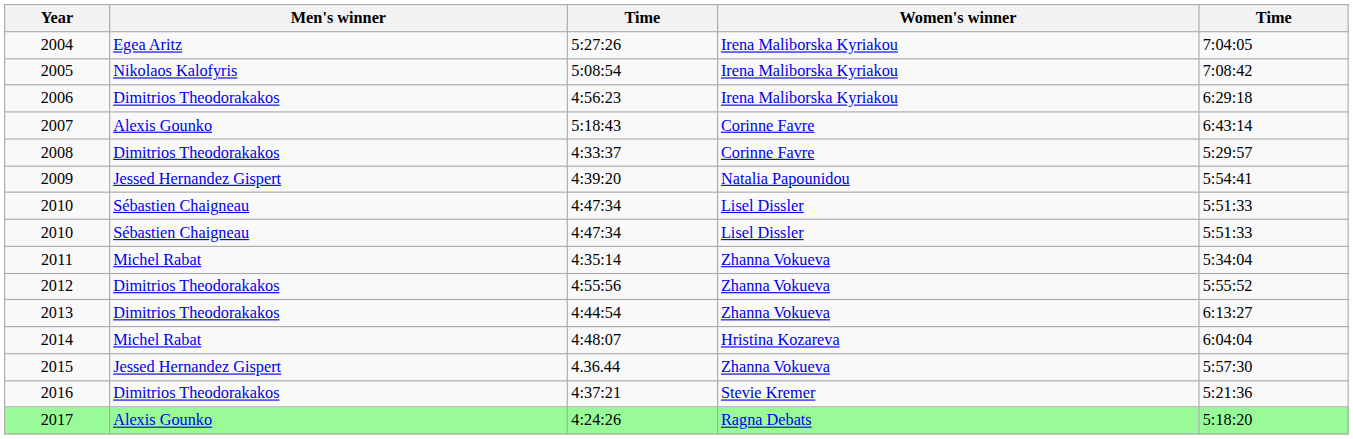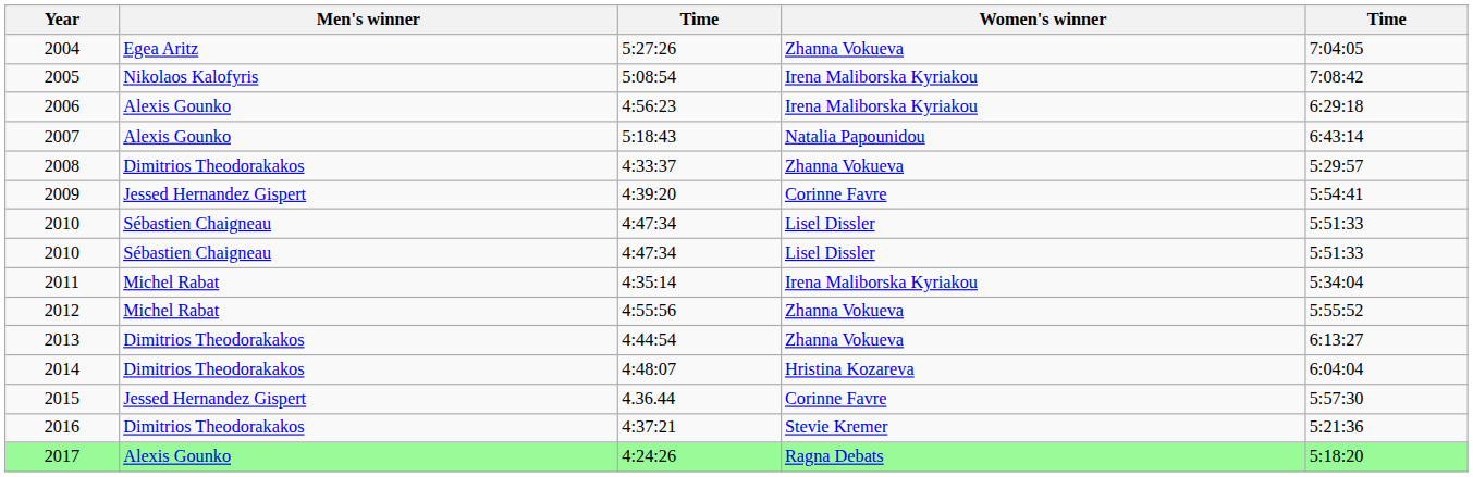 <table class="wikitable" width=60% style="font-size:90%; text-align:left;">
 <tr>
 <th>Year</th>
 <th>Men's winner</th>
 <th>Time</th>
 <th>Women's winner</th>
 <th>Time</th>
 </tr>
 <tr>
 <td align=center>2004</td>
 <td> <a href='#'>Egea Aritz</a></td>
 <td>5:27:26</td>
-<td> <a href='#'>Irena Maliborska Kyriakou</a></td>
+<td> <a href='#'>Zhanna Vokueva</a></td>
 <td>7:04:05</td>
 </tr>
 <tr>
 <td align=center>2005</td>
 <td> <a href='#'>Nikolaos Kalofyris</a></td>
 <td>5:08:54</td>
 <td> <a href='#'>Irena Maliborska Kyriakou</a></td>
 <td>7:08:42</td>
 </tr>
 <tr>
 <td align=center>2006</td>
-<td> <a href='#'>Dimitrios Theodorakakos</a></td>
+<td> <a href='#'>Alexis Gounko</a></td>
 <td>4:56:23</td>
 <td> <a href='#'>Irena Maliborska Kyriakou</a></td>
 <td>6:29:18</td>
 </tr>
 <tr>
 <td align=center>2007</td>
 <td> <a href='#'>Alexis Gounko</a></td>
 <td>5:18:43</td>
-<td> <a href='#'>Corinne Favre</a></td>
+<td> <a href='#'>Natalia Papounidou</a></td>
 <td>6:43:14</td>
 </tr>
 <tr>
 <td align=center>2008</td>
 <td> <a href='#'>Dimitrios Theodorakakos</a></td>
 <td>4:33:37</td>
-<td> <a href='#'>Corinne Favre</a></td>
+<td> <a href='#'>Zhanna Vokueva</a></td>
 <td>5:29:57</td>
 </tr>
 <tr>
 <td align=center>2009</td>
 <td> <a href='#'>Jessed Hernandez Gispert</a></td>
 <td>4:39:20</td>
-<td> <a href='#'>Natalia Papounidou</a></td>
+<td> <a href='#'>Corinne Favre</a></td>
 <td>5:54:41</td>
 </tr>
 <tr>
 <td align=center>2010</td>
 <td> <a href='#'>Sébastien Chaigneau</a></td>
 <td>4:47:34</td>
 <td> <a href='#'>Lisel Dissler</a></td>
 <td>5:51:33</td>
 </tr>
 <tr>
 <td align=center>2010</td>
 <td> <a href='#'>Sébastien Chaigneau</a></td>
 <td>4:47:34</td>
 <td> <a href='#'>Lisel Dissler</a></td>
 <td>5:51:33</td>
 </tr>
 <tr>
 <td align=center>2011</td>
 <td> <a href='#'>Michel Rabat</a></td>
 <td>4:35:14</td>
-<td> <a href='#'>Zhanna Vokueva</a></td>
+<td> <a href='#'>Irena Maliborska Kyriakou</a></td>
 <td>5:34:04</td>
 </tr>
 <tr>
 <td align=center>2012</td>
-<td> <a href='#'>Dimitrios Theodorakakos</a></td>
+<td> <a href='#'>Michel Rabat</a></td>
 <td>4:55:56</td>
 <td> <a href='#'>Zhanna Vokueva</a></td>
 <td>5:55:52</td>
 </tr>
 <tr>
 <td align=center>2013</td>
 <td> <a href='#'>Dimitrios Theodorakakos</a></td>
 <td>4:44:54</td>
 <td> <a href='#'>Zhanna Vokueva</a></td>
 <td>6:13:27</td>
 </tr>
 <tr>
 <td align=center>2014</td>
-<td> <a href='#'>Michel Rabat</a></td>
+<td> <a href='#'>Dimitrios Theodorakakos</a></td>
 <td>4:48:07</td>
 <td> <a href='#'>Hristina Kozareva</a></td>
 <td>6:04:04</td>
 </tr>
 <tr>
 <td align=center>2015</td>
 <td> <a href='#'>Jessed Hernandez Gispert</a></td>
 <td>4.36.44</td>
-<td> <a href='#'>Zhanna Vokueva</a></td>
+<td> <a href='#'>Corinne Favre</a></td>
 <td>5:57:30</td>
 </tr>
 <tr>
 <td align=center>2016</td>
 <td> <a href='#'>Dimitrios Theodorakakos</a></td>
 <td>4:37:21</td>
 <td> <a href='#'>Stevie Kremer</a></td>
 <td>5:21:36</td>
 </tr>
 <tr bgcolor=palegreen>
 <td align=center>2017</td>
 <td> <a href='#'>Alexis Gounko</a></td>
 <td>4:24:26</td>
 <td> <a href='#'>Ragna Debats</a></td>
 <td>5:18:20</td>
 </tr>
 </table>
